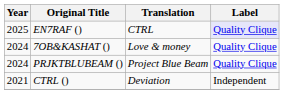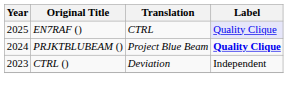 <table class="wikitable sortable" border="2">
 <tr>
 <th scope="col">Year</th>
 <th scope="col">Original Title</th>
 <th scope="col">Translation</th>
 <th scope="col">Label</th>
 </tr>
 <tr>
 <td>2025</td>
 <td><em>EN7RAF</em> ()</td>
 <td><em>CTRL</em></td>
 <td style="background: lavender;"><a href='#'>Quality Clique</a></td>
 </tr>
 <tr>
 <td>2024</td>
-<td><em>7OB&KASHAT</em> ()</td>
-<td><em>Love & money</em></td>
-<td><a href='#'>Quality Clique</a></td>
+<td><em>PRJKTBLUBEAM</em> ()</td>
+<td><em>Project Blue Beam</em></td>
+<td><strong><a href='#'>Quality Clique</a></strong></td>
 </tr>
 <tr>
-<td>2024</td>
-<td><em>PRJKTBLUBEAM</em> ()</td>
-<td><em>Project Blue Beam</em></td>
-<td><a href='#'>Quality Clique</a></td>
-</tr>
-<tr>
-<td>2021</td>
+<td>2023</td>
 <td><em>CTRL</em> ()</td>
 <td><em>Deviation</em></td>
 <td>Independent</td>
 </tr>
 <tr>
 </tr>
 </table>
